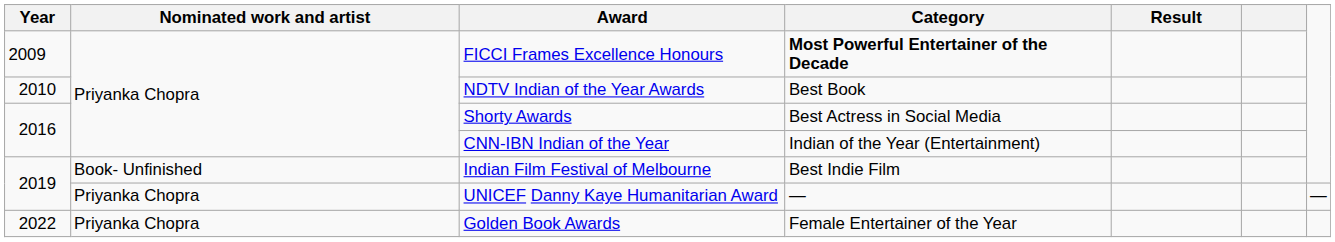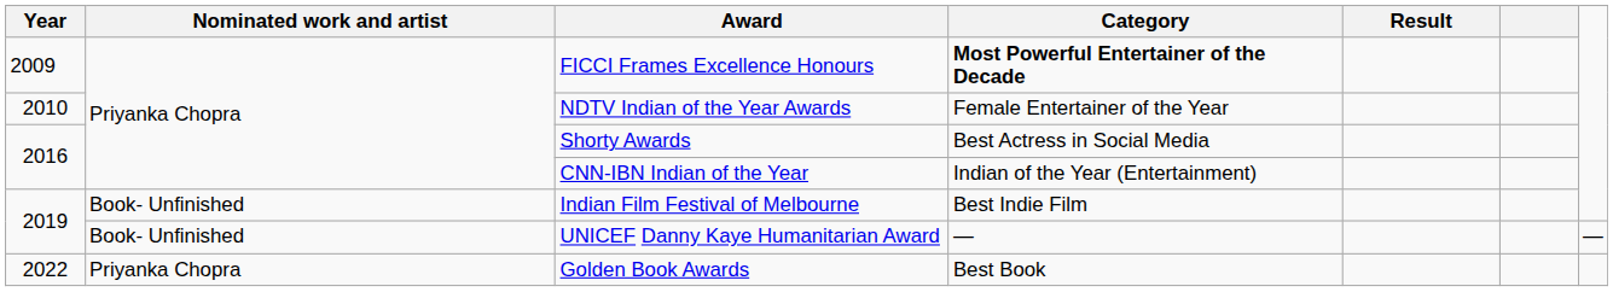 <table class="wikitable sortable" width=100%>
 <tr>
 <th width=5%>Year</th>
 <th width=30%>Nominated work and artist</th>
 <th width=25%>Award</th>
 <th width=25%>Category</th>
 <th width=10%>Result</th>
 <th width=5%></th>
 </tr>
 <tr>
 <td>2009</td>
 <td rowspan="4">Priyanka Chopra</td>
 <td><a href='#'>FICCI Frames Excellence Honours</a></td>
 <td><strong>Most Powerful Entertainer of the Decade</strong></td>
 <td></td>
 <td style="text-align:center;"></td>
 </tr>
 <tr>
 <td style="text-align:center;">2010</td>
 <td><a href='#'>NDTV Indian of the Year Awards</a></td>
-<td>Best Book</td>
+<td>Female Entertainer of the Year</td>
 <td></td>
 <td style="text-align:center;"></td>
 </tr>
 <tr>
 <td rowspan="2" style="text-align:center;">2016</td>
 <td><a href='#'>Shorty Awards</a></td>
 <td>Best Actress in Social Media</td>
 <td></td>
 <td style="text-align:center;"></td>
 </tr>
 <tr>
 <td><a href='#'>CNN-IBN Indian of the Year</a></td>
 <td>Indian of the Year (Entertainment)</td>
 <td></td>
 <td style="text-align:center;"></td>
 </tr>
 <tr>
 <td rowspan="2" style="text-align:center;">2019</td>
 <td style="text-align:left;">Book- Unfinished</td>
 <td><a href='#'>Indian Film Festival of Melbourne</a></td>
 <td>Best Indie Film</td>
 <td></td>
 <td style="text-align:center;"></td>
 </tr>
 <tr>
-<td>Priyanka Chopra</td>
+<td style="text-align:left;">Book- Unfinished</td>
 <td><a href='#'>UNICEF</a> <a href='#'>Danny Kaye Humanitarian Award</a></td>
 <td>—</td>
 <td></td>
 <td style="text-align:center;"></td>
 <td>—</td>
 </tr>
 <tr>
 <td rowspan="3" style="text-align:center;">2022</td>
 <td>Priyanka Chopra</td>
 <td><a href='#'>Golden Book Awards</a></td>
-<td>Female Entertainer of the Year</td>
+<td>Best Book</td>
 <td></td>
 <td style="text-align:center;"></td>
 </tr>
 </table>
